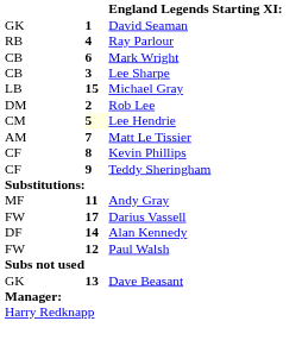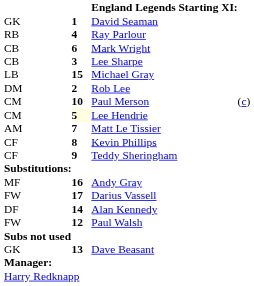 <table style="font-size:90%" cellspacing="0" cellpadding="0">
 <tr>
 <th width="25"></th>
 <th width="25"></th>
 <td><strong>England Legends Starting XI:</strong></td>
 </tr>
 <tr>
 <td>GK</td>
 <td><strong>1</strong></td>
 <td><a href='#'>David Seaman</a></td>
 </tr>
 <tr>
 <td>RB</td>
 <td><strong>4</strong></td>
 <td><a href='#'>Ray Parlour</a></td>
 </tr>
 <tr>
 <td>CB</td>
 <td><strong>6</strong></td>
 <td><a href='#'>Mark Wright</a></td>
 </tr>
 <tr>
 <td>CB</td>
 <td><strong>3</strong></td>
 <td><a href='#'>Lee Sharpe</a></td>
 </tr>
 <tr>
 <td>LB</td>
 <td><strong>15</strong></td>
 <td><a href='#'>Michael Gray</a></td>
 </tr>
 <tr>
 <td>DM</td>
 <td><strong>2</strong></td>
 <td><a href='#'>Rob Lee</a></td>
 </tr>
 <tr>
 <td>CM</td>
+<td><strong>10</strong></td>
+<td><a href='#'>Paul Merson</a></td>
+<td>(<a href='#'>c</a>)</td>
+</tr>
+<tr>
+<td>CM</td>
 <td style="background: lightyellow;"><strong>5</strong></td>
 <td><a href='#'>Lee Hendrie</a></td>
 </tr>
 <tr>
 <td>AM</td>
 <td><strong>7</strong></td>
 <td><a href='#'>Matt Le Tissier</a></td>
 </tr>
 <tr>
 <td>CF</td>
 <td><strong>8</strong></td>
 <td><a href='#'>Kevin Phillips</a></td>
 </tr>
 <tr>
 <td>CF</td>
 <td><strong>9</strong></td>
 <td><a href='#'>Teddy Sheringham</a></td>
 </tr>
 <tr>
 <td><strong>Substitutions:</strong></td>
 </tr>
 <tr>
 <td>MF</td>
-<td><strong>11</strong></td>
+<td><strong>16</strong></td>
 <td><a href='#'>Andy Gray</a></td>
 </tr>
 <tr>
 <td>FW</td>
 <td><strong>17</strong></td>
 <td><a href='#'>Darius Vassell</a></td>
 </tr>
 <tr>
 <td>DF</td>
 <td><strong>14</strong></td>
 <td><a href='#'>Alan Kennedy</a></td>
 </tr>
 <tr>
 <td>FW</td>
 <td><strong>12</strong></td>
 <td><a href='#'>Paul Walsh</a></td>
 </tr>
 <tr>
 <td><strong>Subs not used</strong></td>
 </tr>
 <tr>
 <td>GK</td>
 <td><strong>13</strong></td>
 <td><a href='#'>Dave Beasant</a></td>
 </tr>
 <tr>
 <td><strong>Manager:</strong></td>
 </tr>
 <tr>
 <td colspan=3><a href='#'>Harry Redknapp</a></td>
 </tr>
 </table>
